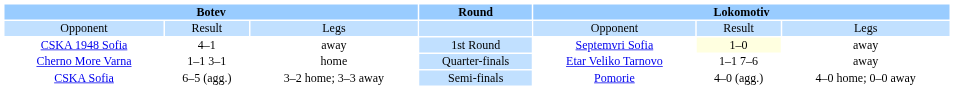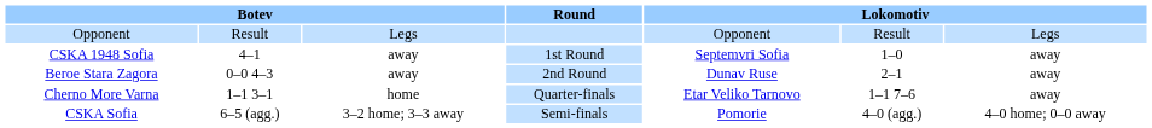 <table width="100%" style="text-align:center">
 <tr valign=top bgcolor=#99ccff>
 <th colspan=3 style="width:1*">Botev</th>
 <th><strong>Round</strong></th>
 <th colspan=3 style="width:1*">Lokomotiv</th>
 </tr>
 <tr valign=top bgcolor=#c1e0ff>
 <td>Opponent</td>
 <td>Result</td>
 <td>Legs</td>
 <td bgcolor=#c1e0ff></td>
 <td>Opponent</td>
 <td>Result</td>
 <td>Legs</td>
 </tr>
 <tr>
 <td><a href='#'>CSKA 1948 Sofia</a></td>
 <td>4–1</td>
 <td>away</td>
 <td bgcolor="#c1e0ff">1st Round</td>
 <td><a href='#'>Septemvri Sofia</a></td>
-<td style="background: lightyellow;">1–0</td>
+<td>1–0</td>
+<td>away</td>
+</tr>
+<tr>
+<td><a href='#'>Beroe Stara Zagora</a></td>
+<td>0–0  4–3 </td>
+<td>away</td>
+<td bgcolor="#c1e0ff">2nd Round</td>
+<td><a href='#'>Dunav Ruse</a></td>
+<td>2–1</td>
 <td>away</td>
 </tr>
 <tr>
 <td><a href='#'>Cherno More Varna</a></td>
 <td>1–1  3–1 </td>
 <td>home</td>
 <td bgcolor="#c1e0ff">Quarter-finals</td>
 <td><a href='#'>Etar Veliko Tarnovo</a></td>
 <td>1–1  7–6 </td>
 <td>away</td>
 </tr>
 <tr>
 <td><a href='#'>CSKA Sofia</a></td>
 <td>6–5 (agg.)</td>
 <td>3–2 home; 3–3 away</td>
 <td bgcolor="#c1e0ff">Semi-finals</td>
 <td><a href='#'>Pomorie</a></td>
 <td>4–0 (agg.)</td>
 <td>4–0 home; 0–0 away</td>
 </tr>
 </table>
